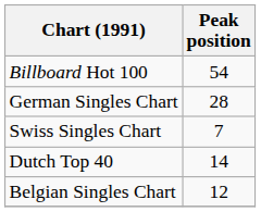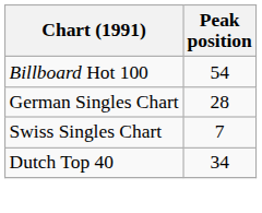 <table class="wikitable sortable">
 <tr>
 <th align="center">Chart (1991)</th>
 <th align="center">Peak<br>position</th>
 </tr>
 <tr>
 <td align="left"><em>Billboard</em> Hot 100</td>
 <td align="center">54</td>
 </tr>
 <tr>
 <td align="left">German Singles Chart</td>
 <td align="center">28</td>
 </tr>
 <tr>
 <td align="left">Swiss Singles Chart</td>
 <td align="center">7</td>
 </tr>
 <tr>
 <td align="left">Dutch Top 40</td>
-<td align="center">14</td>
-</tr>
-<tr>
-<td align="left">Belgian Singles Chart</td>
-<td align="center">12</td>
+<td align="center">34</td>
 </tr>
 <tr>
 </tr>
 </table>
